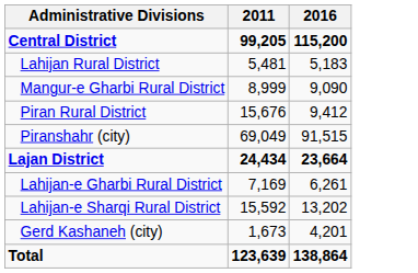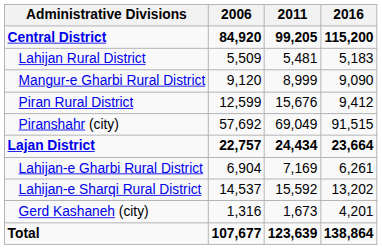 <table class="wikitable">
 <tr>
 <th>Administrative Divisions</th>
+<th>2006</th>
 <th>2011</th>
 <th>2016</th>
 </tr>
 <tr>
 <td><strong><a href='#'>Central District</a></strong></td>
+<td style="text-align: right;"><strong>84,920</strong></td>
 <td style="text-align: right;"><strong>99,205</strong></td>
 <td style="text-align: right;"><strong>115,200</strong></td>
 </tr>
 <tr>
 <td style="padding-left: 1em;"><a href='#'>Lahijan Rural District</a></td>
+<td style="text-align: right;">5,509</td>
 <td style="text-align: right;">5,481</td>
 <td style="text-align: right;">5,183</td>
 </tr>
 <tr>
 <td style="padding-left: 1em;"><a href='#'>Mangur-e Gharbi Rural District</a></td>
+<td style="text-align: right;">9,120</td>
 <td style="text-align: right;">8,999</td>
 <td style="text-align: right;">9,090</td>
 </tr>
 <tr>
 <td style="padding-left: 1em;"><a href='#'>Piran Rural District</a></td>
+<td style="text-align: right;">12,599</td>
 <td style="text-align: right;">15,676</td>
 <td style="text-align: right;">9,412</td>
 </tr>
 <tr>
 <td style="padding-left: 1em;"><a href='#'>Piranshahr</a> (city)</td>
+<td style="text-align: right;">57,692</td>
 <td style="text-align: right;">69,049</td>
 <td style="text-align: right;">91,515</td>
 </tr>
 <tr>
 <td><strong><a href='#'>Lajan District</a></strong></td>
+<td style="text-align: right;"><strong>22,757</strong></td>
 <td style="text-align: right;"><strong>24,434</strong></td>
 <td style="text-align: right;"><strong>23,664</strong></td>
 </tr>
 <tr>
 <td style="padding-left: 1em;"><a href='#'>Lahijan-e Gharbi Rural District</a></td>
+<td style="text-align: right;">6,904</td>
 <td style="text-align: right;">7,169</td>
 <td style="text-align: right;">6,261</td>
 </tr>
 <tr>
 <td style="padding-left: 1em;"><a href='#'>Lahijan-e Sharqi Rural District</a></td>
+<td style="text-align: right;">14,537</td>
 <td style="text-align: right;">15,592</td>
 <td style="text-align: right;">13,202</td>
 </tr>
 <tr>
 <td style="padding-left: 1em;"><a href='#'>Gerd Kashaneh</a> (city)</td>
+<td style="text-align: right;">1,316</td>
 <td style="text-align: right;">1,673</td>
 <td style="text-align: right;">4,201</td>
 </tr>
 <tr>
 <td><strong>Total</strong></td>
+<td style="text-align: right;"><strong>107,677</strong></td>
 <td style="text-align: right;"><strong>123,639</strong></td>
 <td style="text-align: right;"><strong>138,864</strong></td>
 </tr>
 </table>
